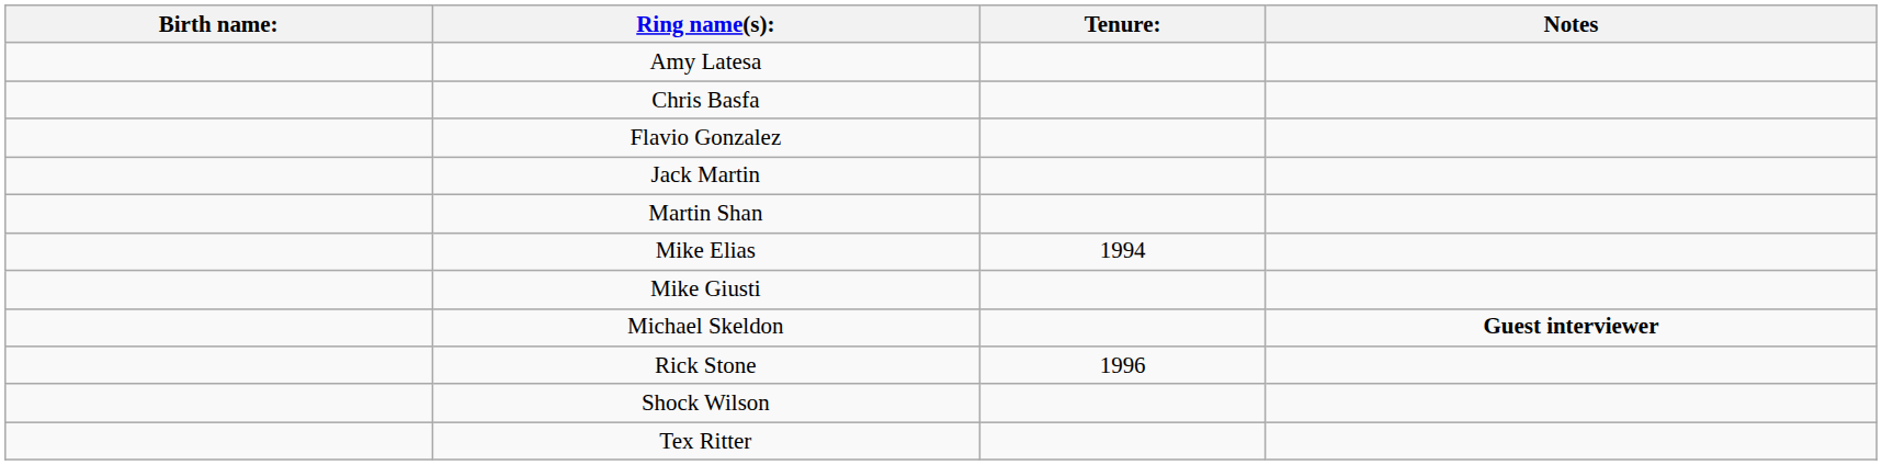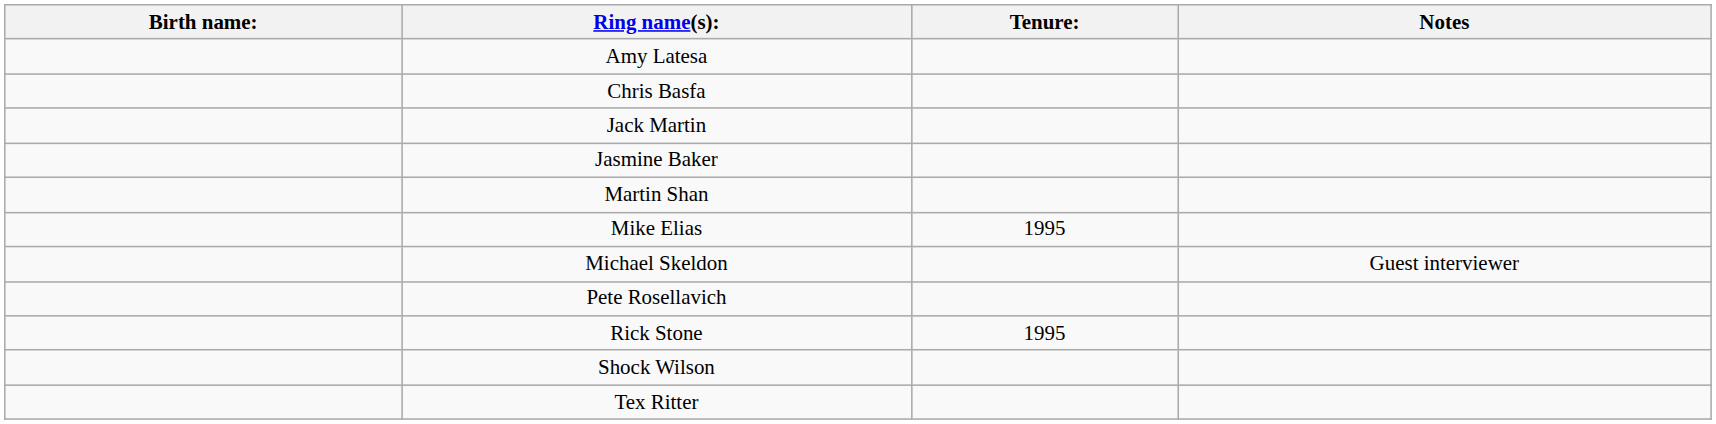 <table class="sortable wikitable" style="font-size:85%; text-align:center; width:70%;">
 <tr>
 <th>Birth name:</th>
 <th><a href='#'>Ring name</a>(s):</th>
 <th>Tenure:</th>
 <th>Notes</th>
 </tr>
 <tr>
 <td></td>
 <td>Amy Latesa</td>
 <td sort></td>
 <td></td>
 </tr>
 <tr>
 <td></td>
 <td>Chris Basfa</td>
 <td sort></td>
 <td></td>
 </tr>
 <tr>
 <td></td>
-<td>Flavio Gonzalez</td>
+<td>Jack Martin</td>
 <td sort></td>
 <td></td>
 </tr>
 <tr>
 <td></td>
-<td>Jack Martin</td>
+<td>Jasmine Baker</td>
 <td sort></td>
 <td></td>
 </tr>
 <tr>
 <td></td>
 <td>Martin Shan</td>
 <td sort></td>
 <td></td>
 </tr>
 <tr>
 <td></td>
 <td>Mike Elias</td>
-<td sort>1994</td>
-<td></td>
-</tr>
-<tr>
-<td></td>
-<td>Mike Giusti</td>
-<td sort></td>
+<td sort>1995</td>
 <td></td>
 </tr>
 <tr>
 <td></td>
 <td>Michael Skeldon</td>
 <td sort></td>
-<td><strong>Guest interviewer</strong></td>
+<td>Guest interviewer</td>
+</tr>
+<tr>
+<td></td>
+<td>Pete Rosellavich</td>
+<td sort></td>
+<td></td>
 </tr>
 <tr>
 <td></td>
 <td>Rick Stone</td>
-<td sort>1996</td>
+<td sort>1995</td>
 <td></td>
 </tr>
 <tr>
 <td></td>
 <td>Shock Wilson</td>
 <td sort></td>
 <td></td>
 </tr>
 <tr>
 <td></td>
 <td>Tex Ritter</td>
 <td sort></td>
 <td></td>
 </tr>
 </table>
